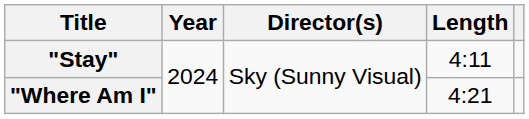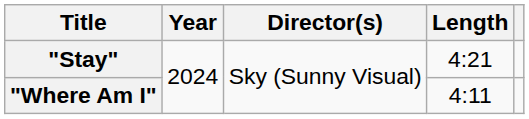 <table class="wikitable plainrowheaders" style="text-align:center">
 <tr>
 <th scope="col">Title</th>
 <th scope="col">Year</th>
 <th scope="col">Director(s)</th>
 <th scope="col">Length</th>
 <th scope="col"></th>
 </tr>
 <tr>
 <th scope="row">"Stay"</th>
 <td rowspan="2">2024</td>
 <td rowspan="2">Sky (Sunny Visual)</td>
-<td>4:11</td>
+<td>4:21</td>
 <td></td>
 </tr>
 <tr>
 <th scope="row">"Where Am I"</th>
-<td>4:21</td>
+<td>4:11</td>
 <td></td>
 </tr>
 </table>
